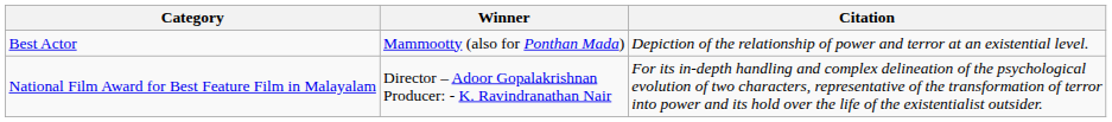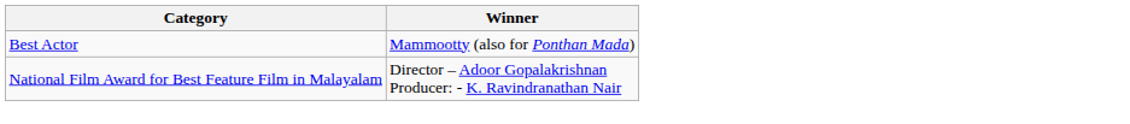 <table class="wikitable">
 <tr>
 <th>Category</th>
 <th>Winner</th>
-<th>Citation</th>
 </tr>
 <tr>
 <td><a href='#'>Best Actor</a></td>
 <td><a href='#'>Mammootty</a> (also for <em><a href='#'>Ponthan Mada</a></em>)</td>
-<td><em>Depiction of the relationship of power and terror at an existential level.</em></td>
 </tr>
 <tr>
 <td><a href='#'>National Film Award for Best Feature Film in Malayalam</a></td>
 <td>Director – <a href='#'>Adoor Gopalakrishnan</a><br>Producer:    -    <a href='#'>K. Ravindranathan Nair</a></td>
-<td><em>For its in-depth handling and complex delineation of the psychological</em><br><em>evolution of two characters, representative of the transformation of terror</em><br><em>into power and its hold over the life of the existentialist outsider.</em></td>
 </tr>
 </table>
